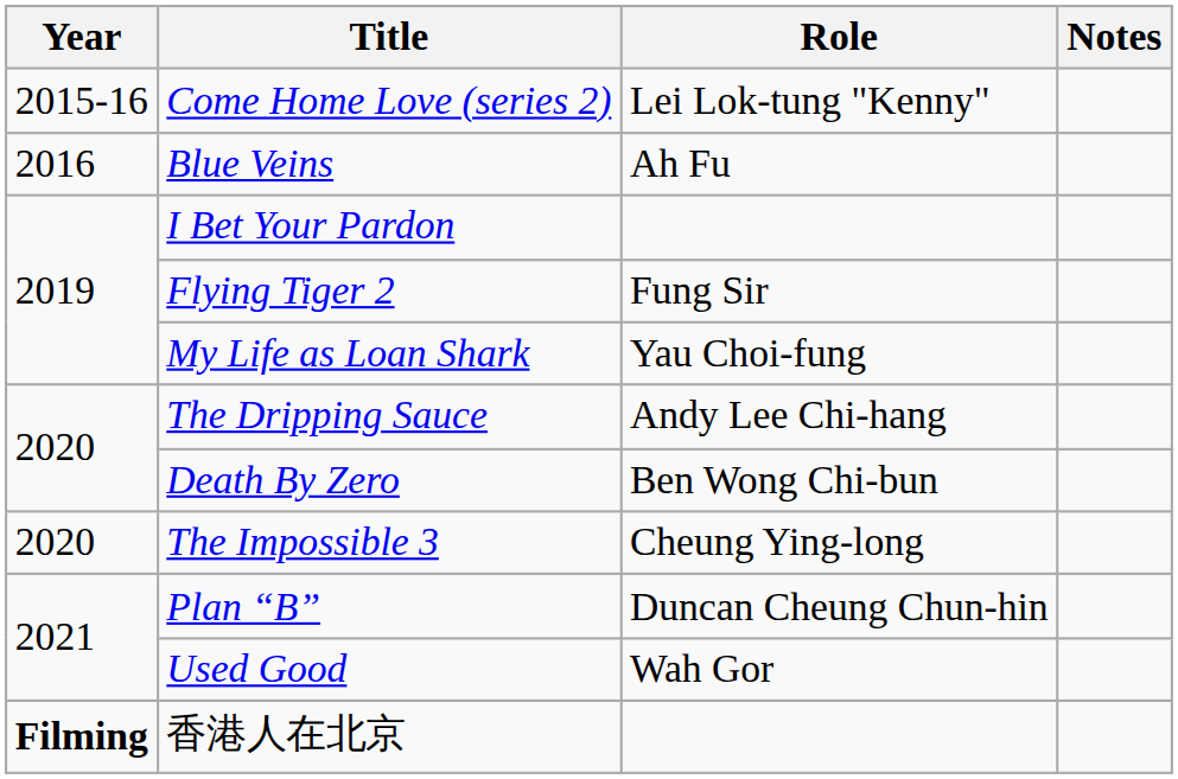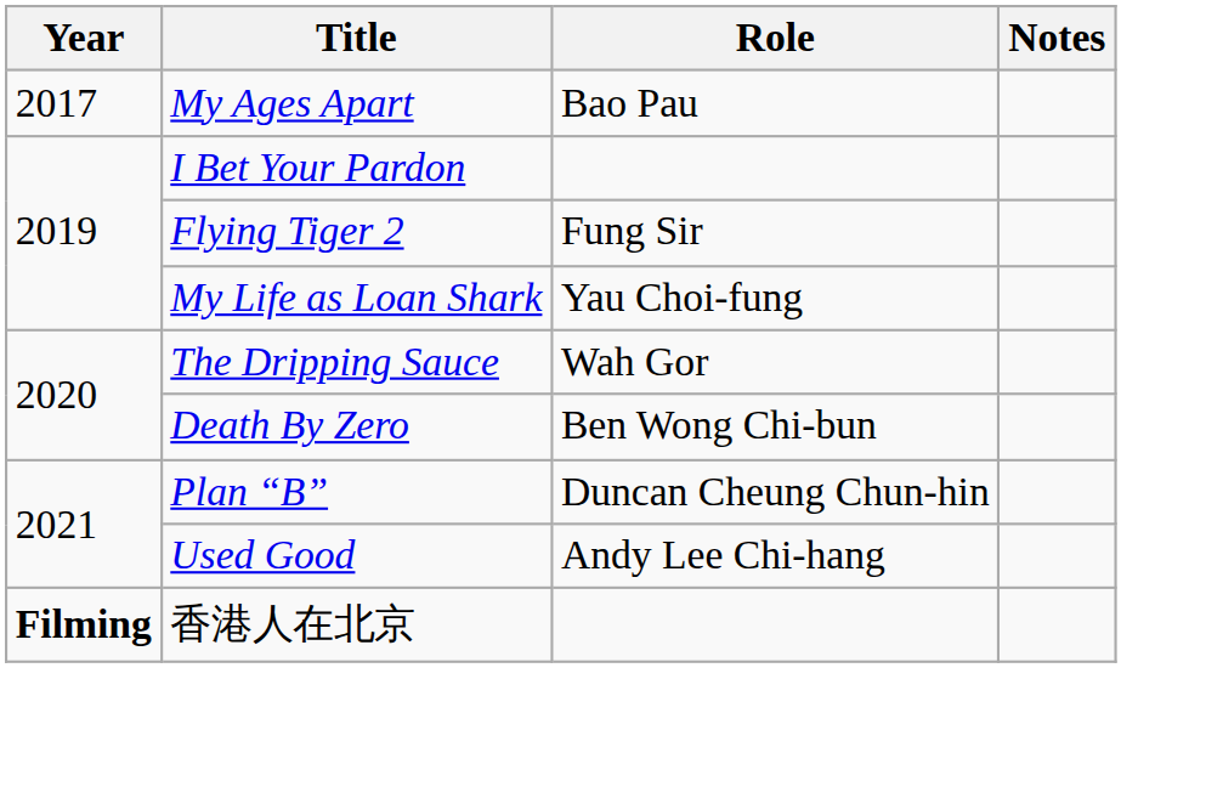 <table class="wikitable plainrowheaders sortable">
 <tr>
 <th scope="col">Year</th>
 <th scope="col">Title</th>
 <th scope="col">Role</th>
 <th scope="col" class="unsortable">Notes</th>
 </tr>
 <tr>
-<td rowspan="1">2015-16</td>
-<td><em><a href='#'>Come Home Love (series 2)</a></em></td>
-<td>Lei Lok-tung "Kenny"</td>
-<td></td>
-</tr>
-<tr>
-<td rowspan="1">2016</td>
-<td><em><a href='#'>Blue Veins</a></em></td>
-<td>Ah Fu</td>
+<td>2017</td>
+<td><em><a href='#'>My Ages Apart</a></em></td>
+<td>Bao Pau</td>
 <td></td>
 </tr>
 <tr>
 <td rowspan="3">2019</td>
 <td><em><a href='#'> I Bet Your Pardon</a></em></td>
 <td></td>
 <td></td>
 </tr>
 <tr>
 <td><em><a href='#'>Flying Tiger 2</a></em></td>
 <td>Fung Sir</td>
 <td></td>
 </tr>
 <tr>
 <td><em><a href='#'> My Life as Loan Shark</a></em></td>
 <td>Yau Choi-fung</td>
 <td></td>
 </tr>
 <tr>
 <td rowspan="2">2020</td>
 <td><em><a href='#'> The Dripping Sauce</a></em></td>
-<td>Andy Lee Chi-hang</td>
+<td>Wah Gor</td>
 <td></td>
 </tr>
 <tr>
 <td><em><a href='#'>Death By Zero</a></em></td>
 <td>Ben Wong Chi-bun</td>
-<td></td>
-</tr>
-<tr>
-<td>2020</td>
-<td><em><a href='#'> The Impossible 3</a></em></td>
-<td>Cheung Ying-long</td>
 <td></td>
 </tr>
 <tr>
 <td rowspan=2>2021</td>
 <td><em><a href='#'>Plan “B”</a></em></td>
 <td>Duncan Cheung Chun-hin</td>
 <td></td>
 </tr>
 <tr>
 <td><em><a href='#'>Used Good</a></em></td>
-<td>Wah Gor</td>
+<td>Andy Lee Chi-hang</td>
 <td></td>
 </tr>
 <tr>
 <td><strong>Filming</strong></td>
 <td>香港人在北京</td>
 <td></td>
 <td></td>
 </tr>
 </table>
